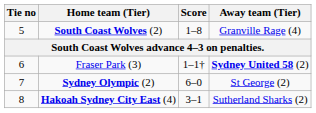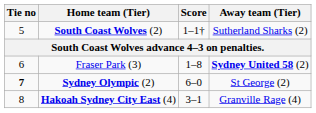 <table class="wikitable" style="text-align:center">
 <tr>
 <th>Tie no</th>
 <th>Home team (Tier)</th>
 <th>Score</th>
 <th>Away team (Tier)</th>
 </tr>
 <tr>
 <td>5</td>
 <td><strong><a href='#'>South Coast Wolves</a></strong> (2)</td>
-<td>1–8</td>
-<td><a href='#'>Granville Rage</a> (4)</td>
+<td>1–1†</td>
+<td><a href='#'>Sutherland Sharks</a> (2)</td>
 </tr>
 <tr>
 <th colspan=6>South Coast Wolves advance 4–3 on penalties.</th>
 </tr>
 <tr>
 <td>6</td>
 <td><a href='#'>Fraser Park</a> (3)</td>
-<td>1–1†</td>
+<td>1–8</td>
 <td><strong><a href='#'>Sydney United 58</a></strong> (2)</td>
 </tr>
 <tr>
-<td>7</td>
+<td><strong>7</strong></td>
 <td><strong><a href='#'>Sydney Olympic</a></strong> (2)</td>
 <td>6–0</td>
 <td><a href='#'>St George</a> (2)</td>
 </tr>
 <tr>
 <td>8</td>
 <td><strong><a href='#'>Hakoah Sydney City East</a></strong> (4)</td>
 <td>3–1</td>
-<td><a href='#'>Sutherland Sharks</a> (2)</td>
+<td><a href='#'>Granville Rage</a> (4)</td>
 </tr>
 </table>
